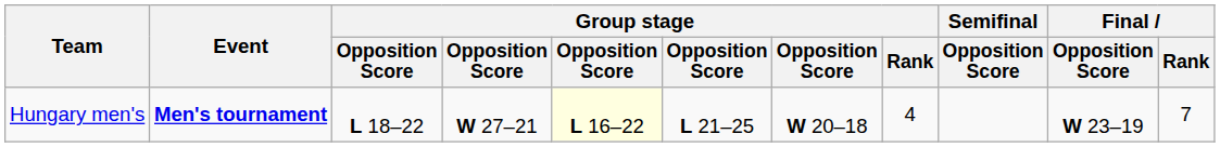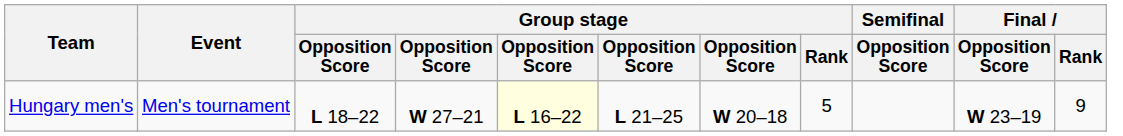 <table class="wikitable" style="font-size:90%">
 <tr>
 <th rowspan=2>Team</th>
 <th rowspan=2>Event</th>
 <th colspan=6>Group stage</th>
 <th>Semifinal</th>
 <th colspan=2>Final / </th>
 </tr>
 <tr style="font-size:95%">
 <th>Opposition<br>Score</th>
 <th>Opposition<br>Score</th>
 <th>Opposition<br>Score</th>
 <th>Opposition<br>Score</th>
 <th>Opposition<br>Score</th>
 <th>Rank</th>
 <th>Opposition<br>Score</th>
 <th>Opposition<br>Score</th>
 <th>Rank</th>
 </tr>
 <tr align=center>
 <td align=left><a href='#'>Hungary men's</a></td>
-<td align=left><strong><a href='#'>Men's tournament</a></strong></td>
+<td align=left><a href='#'>Men's tournament</a></td>
 <td><br><strong>L</strong> 18–22</td>
 <td><br><strong>W</strong> 27–21</td>
 <td style="background: lightyellow;"><br><strong>L</strong> 16–22</td>
 <td><br><strong>L</strong> 21–25</td>
 <td><br><strong>W</strong> 20–18</td>
-<td>4</td>
+<td>5</td>
 <td></td>
 <td><br><strong>W</strong> 23–19</td>
-<td>7</td>
+<td>9</td>
 </tr>
 </table>
